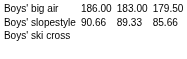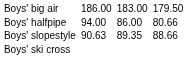 <table>
 <tr>
 <td>Boys' big air<br></td>
 <td></td>
 <td>186.00</td>
 <td></td>
 <td>183.00</td>
 <td></td>
 <td>179.50</td>
 </tr>
 <tr>
+<td>Boys' halfpipe<br></td>
+<td></td>
+<td>94.00</td>
+<td></td>
+<td>86.00</td>
+<td></td>
+<td>80.66</td>
+</tr>
+<tr>
 <td>Boys' slopestyle<br></td>
 <td></td>
-<td>90.66</td>
+<td>90.63</td>
 <td></td>
-<td>89.33</td>
+<td>89.35</td>
 <td></td>
-<td>85.66</td>
+<td>88.66</td>
 </tr>
 <tr>
 <td>Boys' ski cross<br></td>
 <td colspan=2></td>
 <td colspan=2></td>
 <td colspan=2></td>
 </tr>
 </table>
